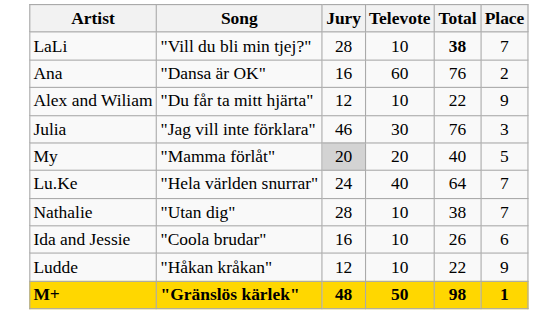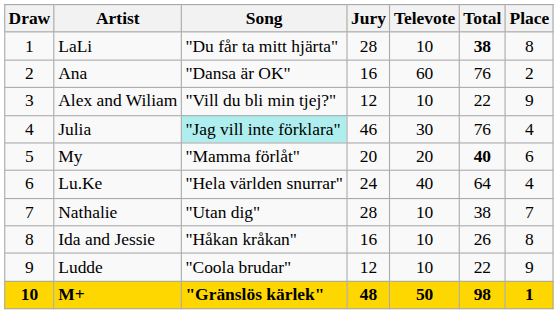 <table class="sortable wikitable" style="margin: 1em auto 1em auto; text-align:center">
 <tr bgcolor="#CCCCCC">
+<th>Draw</th>
 <th>Artist</th>
 <th>Song</th>
 <th>Jury</th>
 <th>Televote</th>
 <th>Total</th>
 <th>Place</th>
 </tr>
 <tr>
+<td>1</td>
 <td align="left">LaLi</td>
-<td align="left">"Vill du bli min tjej?"</td>
+<td align="left">"Du får ta mitt hjärta"</td>
 <td>28</td>
 <td>10</td>
 <td><strong>38</strong></td>
-<td>7</td>
+<td>8</td>
 </tr>
 <tr>
+<td>2</td>
 <td align="left">Ana</td>
 <td align="left">"Dansa är OK"</td>
 <td>16</td>
 <td>60</td>
 <td>76</td>
 <td>2</td>
 </tr>
 <tr>
+<td>3</td>
 <td align="left">Alex and Wiliam</td>
-<td align="left">"Du får ta mitt hjärta"</td>
+<td align="left">"Vill du bli min tjej?"</td>
 <td>12</td>
 <td>10</td>
 <td>22</td>
 <td>9</td>
 </tr>
 <tr>
+<td>4</td>
 <td align="left">Julia</td>
-<td align="left">"Jag vill inte förklara"</td>
+<td align="left" style="background: paleturquoise;">"Jag vill inte förklara"</td>
 <td>46</td>
 <td>30</td>
 <td>76</td>
-<td>3</td>
+<td>4</td>
 </tr>
 <tr>
+<td>5</td>
 <td align="left">My</td>
 <td align="left">"Mamma förlåt"</td>
-<td style="background: lightgrey;">20</td>
 <td>20</td>
-<td>40</td>
-<td>5</td>
+<td>20</td>
+<td><strong>40</strong></td>
+<td>6</td>
 </tr>
 <tr>
+<td>6</td>
 <td align="left">Lu.Ke</td>
 <td align="left">"Hela världen snurrar"</td>
 <td>24</td>
 <td>40</td>
 <td>64</td>
-<td>7</td>
+<td>4</td>
 </tr>
 <tr>
+<td>7</td>
 <td align="left">Nathalie</td>
 <td align="left">"Utan dig"</td>
 <td>28</td>
 <td>10</td>
 <td>38</td>
 <td>7</td>
 </tr>
 <tr>
+<td>8</td>
 <td align="left">Ida and Jessie</td>
-<td align="left">"Coola brudar"</td>
+<td align="left">"Håkan kråkan"</td>
 <td>16</td>
 <td>10</td>
 <td>26</td>
-<td>6</td>
+<td>8</td>
 </tr>
 <tr>
+<td>9</td>
 <td align="left">Ludde</td>
-<td align="left">"Håkan kråkan"</td>
+<td align="left">"Coola brudar"</td>
 <td>12</td>
 <td>10</td>
 <td>22</td>
 <td>9</td>
 </tr>
 <tr style="font-weight:bold; background:gold;">
+<td>10</td>
 <td align="left"><strong>M+</strong></td>
 <td align="left"><strong>"Gränslös kärlek"</strong></td>
 <td><strong>48</strong></td>
 <td><strong>50</strong></td>
 <td><strong>98</strong></td>
 <td><strong>1</strong></td>
 </tr>
 </table>
